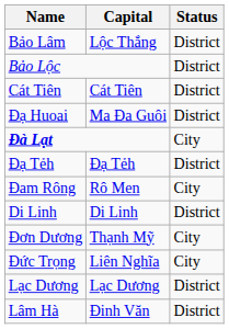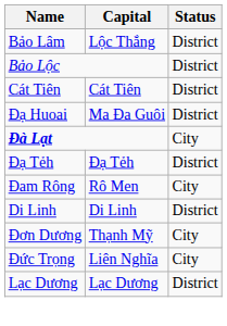 <table class="wikitable sortable">
 <tr>
 <th>Name</th>
 <th>Capital</th>
 <th>Status</th>
 </tr>
 <tr>
 <td><a href='#'>Bảo Lâm</a></td>
 <td><a href='#'>Lộc Thắng</a></td>
 <td>District</td>
 </tr>
 <tr>
 <td colspan="2"><em><a href='#'>Bảo Lộc</a></em></td>
 <td>District</td>
 </tr>
 <tr>
 <td><a href='#'>Cát Tiên</a></td>
 <td><a href='#'>Cát Tiên</a></td>
 <td>District</td>
 </tr>
 <tr>
 <td><a href='#'>Đạ Huoai</a></td>
 <td><a href='#'>Ma Đa Guôi</a></td>
 <td>District</td>
 </tr>
 <tr>
 <td colspan="2"><strong><em><a href='#'>Đà Lạt</a></em></strong></td>
 <td>City</td>
 </tr>
 <tr>
 <td><a href='#'>Đạ Tẻh</a></td>
 <td><a href='#'>Đạ Tẻh</a></td>
 <td>District</td>
 </tr>
 <tr>
 <td><a href='#'>Đam Rông</a></td>
 <td><a href='#'>Rô Men</a></td>
 <td>City</td>
 </tr>
 <tr>
 <td><a href='#'>Di Linh</a></td>
 <td><a href='#'>Di Linh</a></td>
 <td>District</td>
 </tr>
 <tr>
 <td><a href='#'>Đơn Dương</a></td>
 <td><a href='#'>Thạnh Mỹ</a></td>
 <td>City</td>
 </tr>
 <tr>
 <td><a href='#'>Đức Trọng</a></td>
 <td><a href='#'>Liên Nghĩa</a></td>
 <td>City</td>
 </tr>
 <tr>
 <td><a href='#'>Lạc Dương</a></td>
 <td><a href='#'>Lạc Dương</a></td>
 <td>District</td>
 </tr>
-<tr>
-<td><a href='#'>Lâm Hà</a></td>
-<td><a href='#'>Đinh Văn</a></td>
-<td>District</td>
-</tr>
 </table>
